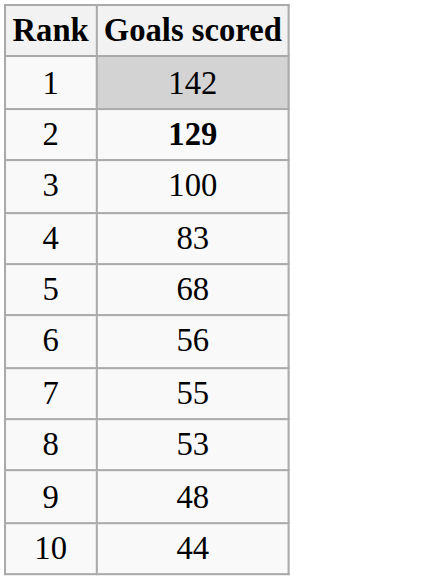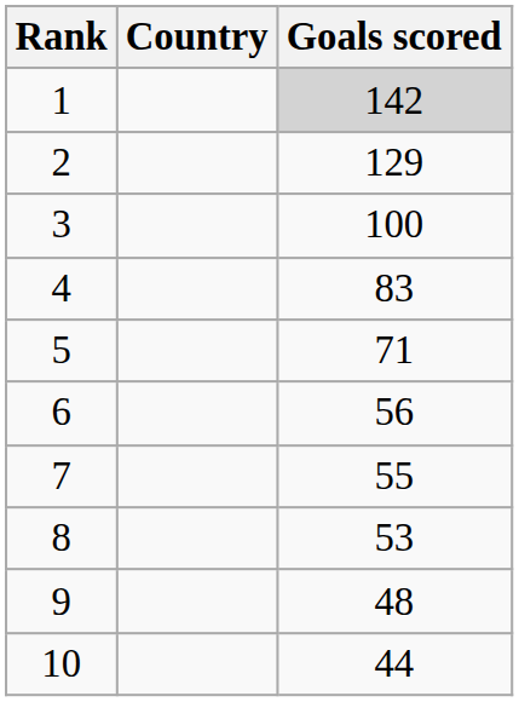 <table class="wikitable" style="text-align:center">
 <tr>
 <th>Rank</th>
+<th>Country</th>
 <th>Goals scored</th>
 </tr>
 <tr>
 <td>1</td>
+<td align=left></td>
 <td style="background: lightgrey;">142</td>
 </tr>
 <tr>
 <td>2</td>
-<td><strong>129</strong></td>
+<td align=left></td>
+<td>129</td>
 </tr>
 <tr>
 <td>3</td>
+<td align=left></td>
 <td>100</td>
 </tr>
 <tr>
 <td>4</td>
+<td align=left></td>
 <td>83</td>
 </tr>
 <tr>
 <td>5</td>
-<td>68</td>
+<td align=left></td>
+<td>71</td>
 </tr>
 <tr>
 <td>6</td>
+<td align=left></td>
 <td>56</td>
 </tr>
 <tr>
 <td>7</td>
+<td align=left></td>
 <td>55</td>
 </tr>
 <tr>
 <td>8</td>
+<td align=left></td>
 <td>53</td>
 </tr>
 <tr>
 <td>9</td>
+<td align=left></td>
 <td>48</td>
 </tr>
 <tr>
 <td>10</td>
+<td align=left></td>
 <td>44</td>
 </tr>
 </table>
